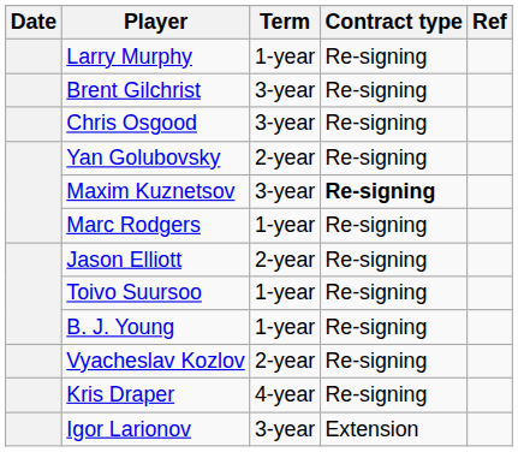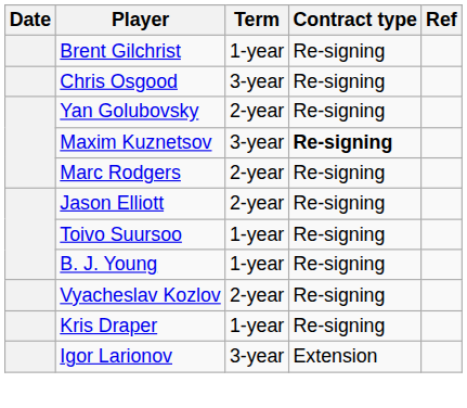 <table class="wikitable plainrowheaders">
 <tr style="background:#ddd; text-align:center;">
 <th>Date</th>
 <th>Player</th>
 <th>Term</th>
 <th>Contract type</th>
 <th>Ref</th>
 </tr>
 <tr>
 <th scope="row"></th>
-<td><a href='#'>Larry Murphy</a></td>
+<td><a href='#'>Brent Gilchrist</a></td>
 <td>1-year</td>
-<td>Re-signing</td>
-<td></td>
-</tr>
-<tr>
-<th scope="row"></th>
-<td><a href='#'>Brent Gilchrist</a></td>
-<td>3-year</td>
 <td>Re-signing</td>
 <td></td>
 </tr>
 <tr>
 <th scope="row"></th>
 <td><a href='#'>Chris Osgood</a></td>
 <td>3-year</td>
 <td>Re-signing</td>
 <td></td>
 </tr>
 <tr>
 <th scope="row" rowspan=3></th>
 <td><a href='#'>Yan Golubovsky</a></td>
 <td>2-year</td>
 <td>Re-signing</td>
 <td></td>
 </tr>
 <tr>
 <td><a href='#'>Maxim Kuznetsov</a></td>
 <td>3-year</td>
 <td><strong>Re-signing</strong></td>
 <td></td>
 </tr>
 <tr>
 <td><a href='#'>Marc Rodgers</a></td>
-<td>1-year</td>
+<td>2-year</td>
 <td>Re-signing</td>
 <td></td>
 </tr>
 <tr>
 <th scope="row" rowspan=3></th>
 <td><a href='#'>Jason Elliott</a></td>
 <td>2-year</td>
 <td>Re-signing</td>
 <td></td>
 </tr>
 <tr>
 <td><a href='#'>Toivo Suursoo</a></td>
 <td>1-year</td>
 <td>Re-signing</td>
 <td></td>
 </tr>
 <tr>
 <td><a href='#'>B. J. Young</a></td>
 <td>1-year</td>
 <td>Re-signing</td>
 <td></td>
 </tr>
 <tr>
 <th scope="row"></th>
 <td><a href='#'>Vyacheslav Kozlov</a></td>
 <td>2-year</td>
 <td>Re-signing</td>
 <td></td>
 </tr>
 <tr>
 <th scope="row"></th>
 <td><a href='#'>Kris Draper</a></td>
-<td>4-year</td>
+<td>1-year</td>
 <td>Re-signing</td>
 <td></td>
 </tr>
 <tr>
 <th scope="row"></th>
 <td><a href='#'>Igor Larionov</a></td>
 <td>3-year</td>
 <td>Extension</td>
 <td></td>
 </tr>
 </table>
